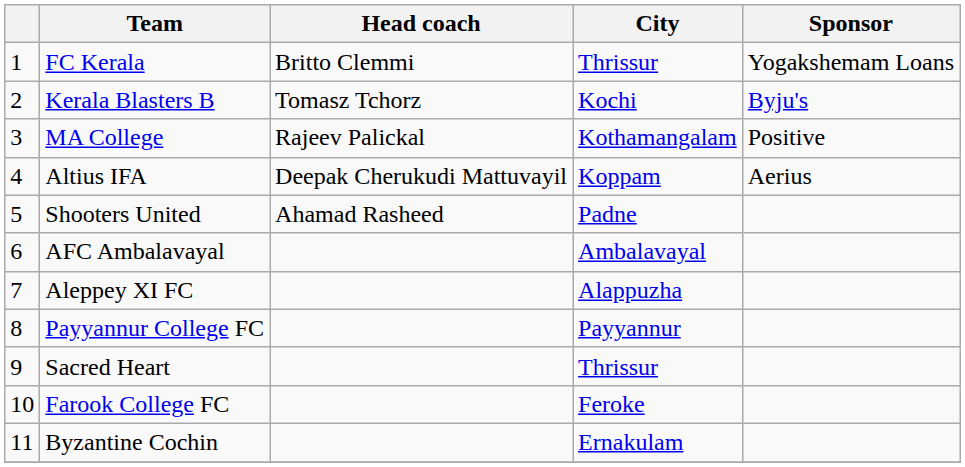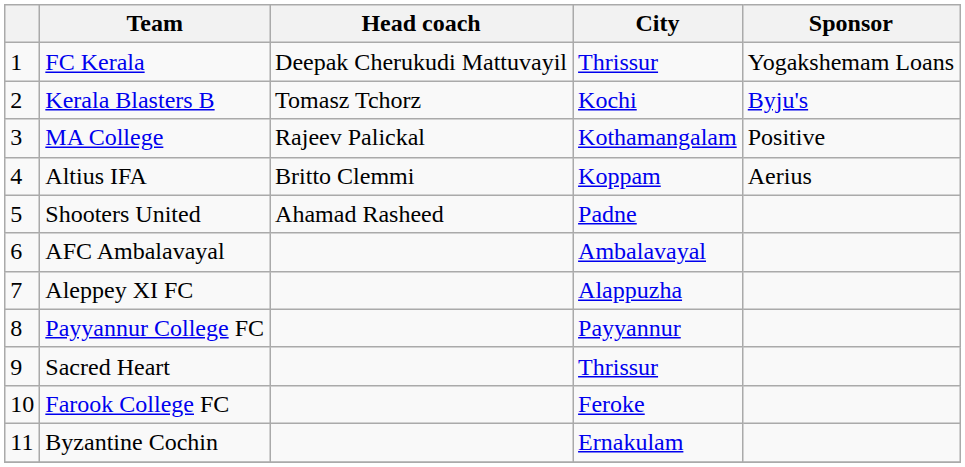 <table class="wikitable">
 <tr>
 <th></th>
 <th>Team</th>
 <th>Head coach</th>
 <th>City</th>
 <th>Sponsor</th>
 </tr>
 <tr>
 <td>1</td>
 <td><a href='#'>FC Kerala</a></td>
-<td> Britto Clemmi</td>
+<td> Deepak Cherukudi Mattuvayil</td>
 <td><a href='#'>Thrissur</a></td>
 <td>Yogakshemam Loans</td>
 </tr>
 <tr>
 <td>2</td>
 <td><a href='#'>Kerala Blasters B</a></td>
 <td> Tomasz Tchorz</td>
 <td><a href='#'>Kochi</a></td>
 <td><a href='#'>Byju's</a></td>
 </tr>
 <tr>
 <td>3</td>
 <td><a href='#'>MA College</a></td>
 <td> Rajeev Palickal</td>
 <td><a href='#'>Kothamangalam</a></td>
 <td>Positive</td>
 </tr>
 <tr>
 <td>4</td>
 <td>Altius IFA</td>
-<td> Deepak Cherukudi Mattuvayil</td>
+<td> Britto Clemmi</td>
 <td><a href='#'>Koppam</a></td>
 <td>Aerius</td>
 </tr>
 <tr>
 <td>5</td>
 <td>Shooters United</td>
 <td> Ahamad Rasheed</td>
 <td><a href='#'>Padne</a></td>
 <td></td>
 </tr>
 <tr>
 <td>6</td>
 <td>AFC Ambalavayal</td>
 <td></td>
 <td><a href='#'>Ambalavayal</a></td>
 <td></td>
 </tr>
 <tr>
 <td>7</td>
 <td>Aleppey XI FC</td>
 <td></td>
 <td><a href='#'>Alappuzha</a></td>
 <td></td>
 </tr>
 <tr>
 <td>8</td>
 <td><a href='#'>Payyannur College</a> FC</td>
 <td></td>
 <td><a href='#'>Payyannur</a></td>
 <td></td>
 </tr>
 <tr>
 <td>9</td>
 <td>Sacred Heart</td>
 <td></td>
 <td><a href='#'>Thrissur</a></td>
 <td></td>
 </tr>
 <tr>
 <td>10</td>
 <td><a href='#'>Farook College</a> FC</td>
 <td></td>
 <td><a href='#'>Feroke</a></td>
 <td></td>
 </tr>
 <tr>
 <td>11</td>
 <td>Byzantine Cochin</td>
 <td></td>
 <td><a href='#'>Ernakulam</a></td>
 <td></td>
 </tr>
 <tr>
 </tr>
 </table>
